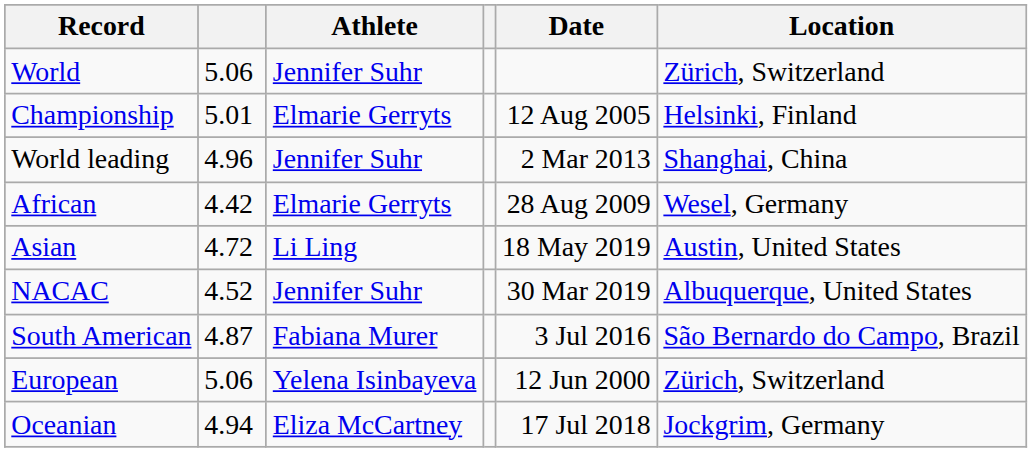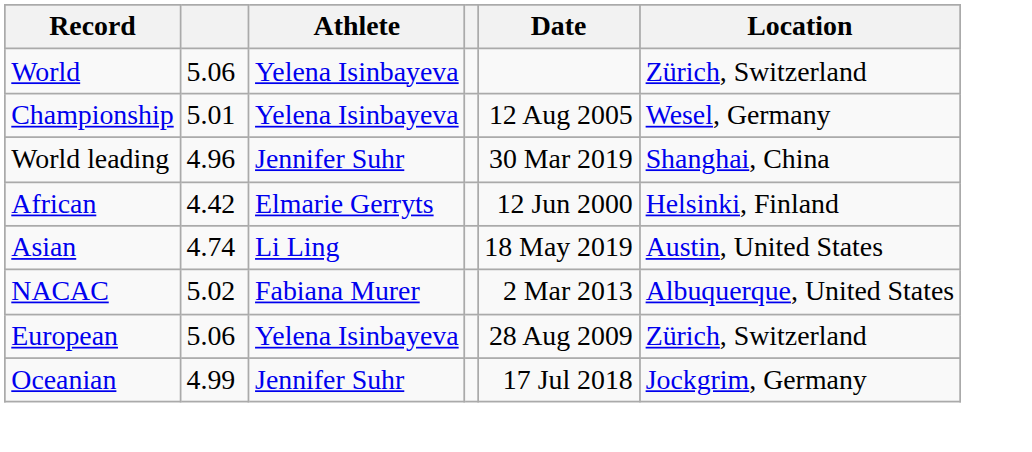 <table class="wikitable">
 <tr>
 <th>Record</th>
 <th></th>
 <th>Athlete</th>
 <th></th>
 <th>Date</th>
 <th>Location</th>
 </tr>
 <tr>
 <td><a href='#'>World</a></td>
 <td>5.06</td>
-<td><a href='#'>Jennifer Suhr</a></td>
+<td><a href='#'>Yelena Isinbayeva</a></td>
 <td></td>
 <td align=right></td>
 <td><a href='#'>Zürich</a>, Switzerland</td>
 </tr>
 <tr>
 <td><a href='#'>Championship</a></td>
 <td>5.01</td>
-<td><a href='#'>Elmarie Gerryts</a></td>
+<td><a href='#'>Yelena Isinbayeva</a></td>
 <td></td>
 <td align=right>12 Aug 2005</td>
-<td><a href='#'>Helsinki</a>, Finland</td>
+<td><a href='#'>Wesel</a>, Germany</td>
 </tr>
 <tr>
 <td>World leading</td>
 <td>4.96</td>
 <td><a href='#'>Jennifer Suhr</a></td>
 <td></td>
-<td align=right>2 Mar 2013</td>
+<td align=right>30 Mar 2019</td>
 <td><a href='#'>Shanghai</a>, China</td>
 </tr>
 <tr>
 <td><a href='#'>African</a></td>
 <td>4.42</td>
 <td><a href='#'>Elmarie Gerryts</a></td>
 <td></td>
-<td align=right>28 Aug 2009</td>
-<td><a href='#'>Wesel</a>, Germany</td>
+<td align=right>12 Jun 2000</td>
+<td><a href='#'>Helsinki</a>, Finland</td>
 </tr>
 <tr>
 <td><a href='#'>Asian</a></td>
-<td>4.72</td>
+<td>4.74</td>
 <td><a href='#'>Li Ling</a></td>
 <td></td>
 <td align=right>18 May 2019</td>
 <td><a href='#'>Austin</a>, United States</td>
 </tr>
 <tr>
 <td><a href='#'>NACAC</a></td>
-<td>4.52 </td>
-<td><a href='#'>Jennifer Suhr</a></td>
-<td></td>
-<td align=right>30 Mar 2019</td>
-<td><a href='#'>Albuquerque</a>, United States</td>
-</tr>
-<tr>
-<td><a href='#'>South American</a></td>
-<td>4.87</td>
+<td>5.02 </td>
 <td><a href='#'>Fabiana Murer</a></td>
 <td></td>
-<td align=right>3 Jul 2016</td>
-<td><a href='#'>São Bernardo do Campo</a>, Brazil</td>
+<td align=right>2 Mar 2013</td>
+<td><a href='#'>Albuquerque</a>, United States</td>
 </tr>
 <tr>
 <td><a href='#'>European</a></td>
 <td>5.06</td>
 <td><a href='#'>Yelena Isinbayeva</a></td>
 <td></td>
-<td align=right>12 Jun 2000</td>
+<td align=right>28 Aug 2009</td>
 <td><a href='#'>Zürich</a>, Switzerland</td>
 </tr>
 <tr>
 <td><a href='#'>Oceanian</a></td>
-<td>4.94</td>
-<td><a href='#'>Eliza McCartney</a></td>
+<td>4.99</td>
+<td><a href='#'>Jennifer Suhr</a></td>
 <td></td>
 <td align=right>17 Jul 2018</td>
 <td><a href='#'>Jockgrim</a>, Germany</td>
 </tr>
 </table>
